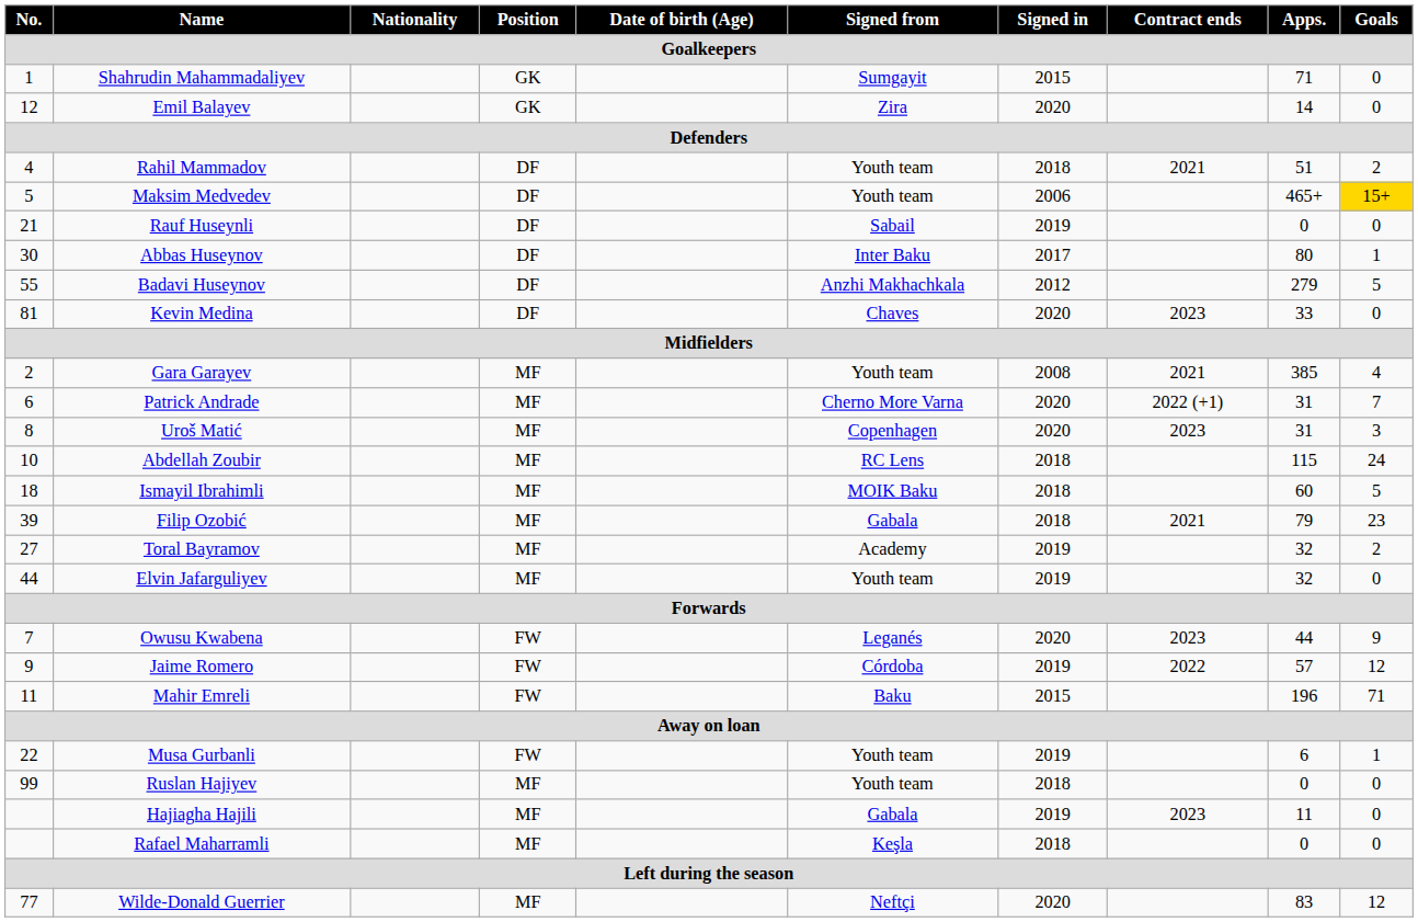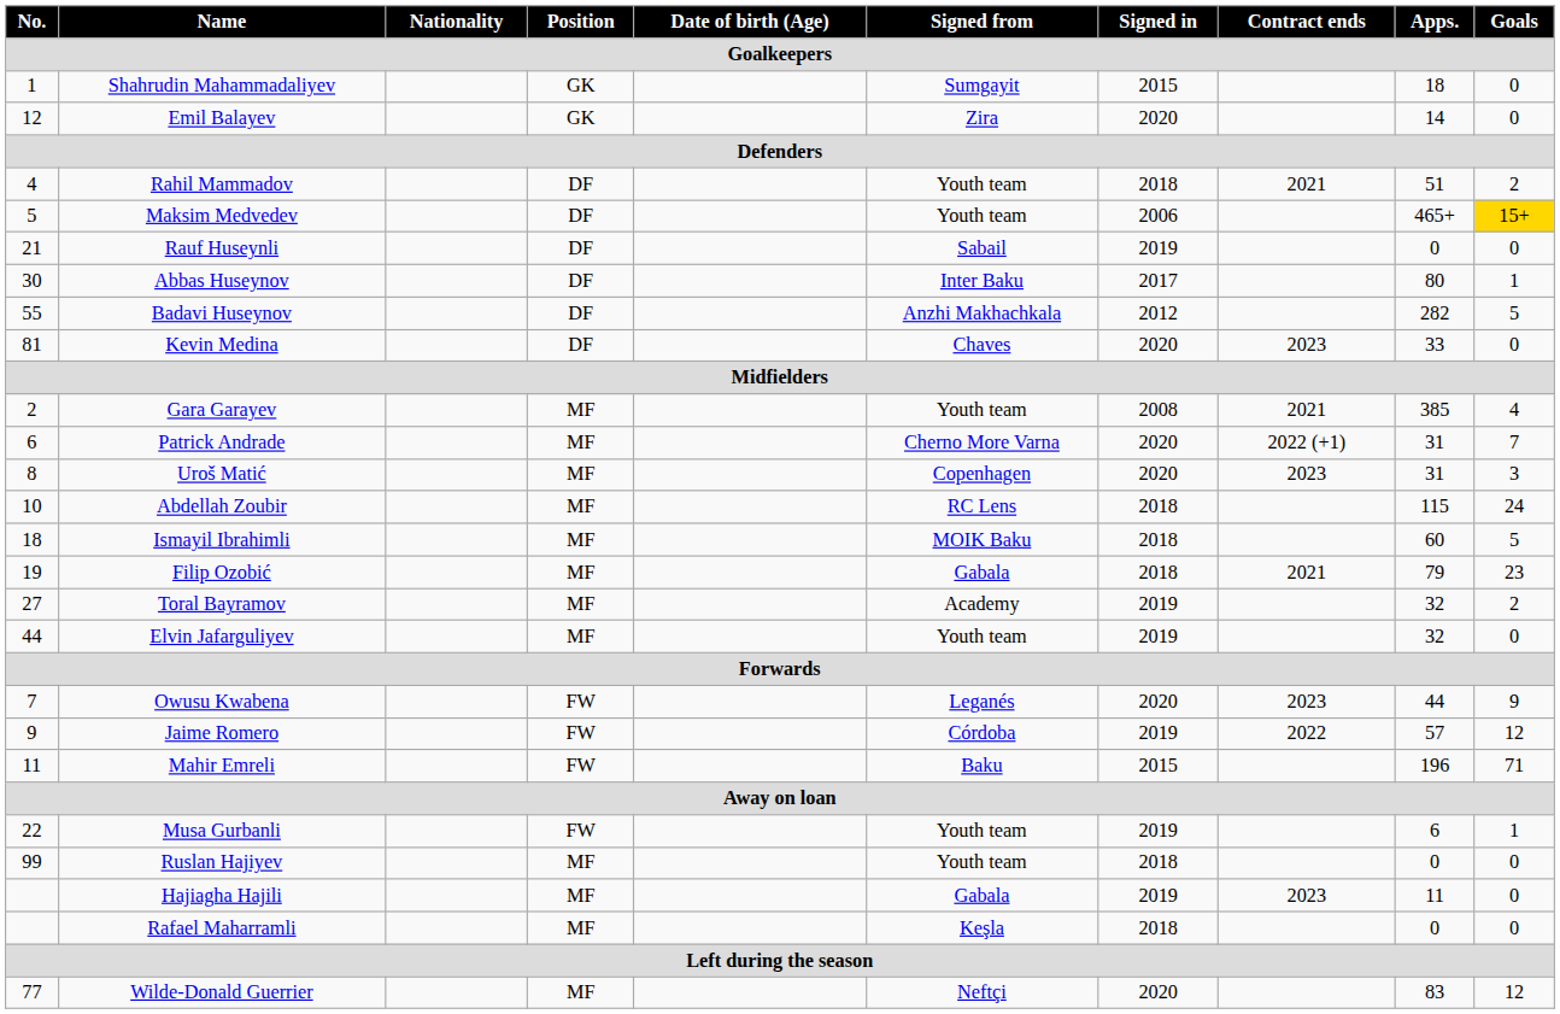 <table class="wikitable"  style="text-align:center; font-size:90%; width:90%;">
 <tr>
 <th style="background:#000000; color:#fff; text-align:center;">No.</th>
 <th style="background:#000000; color:#fff; text-align:center;">Name</th>
 <th style="background:#000000; color:#fff; text-align:center;">Nationality</th>
 <th style="background:#000000; color:#fff; text-align:center;">Position</th>
 <th style="background:#000000; color:#fff; text-align:center;">Date of birth (Age)</th>
 <th style="background:#000000; color:#fff; text-align:center;">Signed from</th>
 <th style="background:#000000; color:#fff; text-align:center;">Signed in</th>
 <th style="background:#000000; color:#fff; text-align:center;">Contract ends</th>
 <th style="background:#000000; color:#fff; text-align:center;">Apps.</th>
 <th style="background:#000000; color:#fff; text-align:center;">Goals</th>
 </tr>
 <tr>
 <th colspan="11"  style="background:#dcdcdc; text-align:center;">Goalkeepers</th>
 </tr>
 <tr>
 <td>1</td>
 <td><a href='#'>Shahrudin Mahammadaliyev</a></td>
 <td></td>
 <td>GK</td>
 <td></td>
 <td><a href='#'>Sumgayit</a></td>
 <td>2015</td>
 <td></td>
-<td>71</td>
+<td>18</td>
 <td>0</td>
 </tr>
 <tr>
 <td>12</td>
 <td><a href='#'>Emil Balayev</a></td>
 <td></td>
 <td>GK</td>
 <td></td>
 <td><a href='#'>Zira</a></td>
 <td>2020</td>
 <td></td>
 <td>14</td>
 <td>0</td>
 </tr>
 <tr>
 <th colspan="11"  style="background:#dcdcdc; text-align:center;">Defenders</th>
 </tr>
 <tr>
 <td>4</td>
 <td><a href='#'>Rahil Mammadov</a></td>
 <td></td>
 <td>DF</td>
 <td></td>
 <td>Youth team</td>
 <td>2018</td>
 <td>2021</td>
 <td>51</td>
 <td>2</td>
 </tr>
 <tr>
 <td>5</td>
 <td><a href='#'>Maksim Medvedev</a></td>
 <td></td>
 <td>DF</td>
 <td></td>
 <td>Youth team</td>
 <td>2006</td>
 <td></td>
 <td>465+</td>
 <td style="background: gold;">15+</td>
 </tr>
 <tr>
 <td>21</td>
 <td><a href='#'>Rauf Huseynli</a></td>
 <td></td>
 <td>DF</td>
 <td></td>
 <td><a href='#'>Sabail</a></td>
 <td>2019</td>
 <td></td>
 <td>0</td>
 <td>0</td>
 </tr>
 <tr>
 <td>30</td>
 <td><a href='#'>Abbas Huseynov</a></td>
 <td></td>
 <td>DF</td>
 <td></td>
 <td><a href='#'>Inter Baku</a></td>
 <td>2017</td>
 <td></td>
 <td>80</td>
 <td>1</td>
 </tr>
 <tr>
 <td>55</td>
 <td><a href='#'>Badavi Huseynov</a></td>
 <td></td>
 <td>DF</td>
 <td></td>
 <td><a href='#'>Anzhi Makhachkala</a></td>
 <td>2012</td>
 <td></td>
-<td>279</td>
+<td>282</td>
 <td>5</td>
 </tr>
 <tr>
 <td>81</td>
 <td><a href='#'>Kevin Medina</a></td>
 <td></td>
 <td>DF</td>
 <td></td>
 <td><a href='#'>Chaves</a></td>
 <td>2020</td>
 <td>2023</td>
 <td>33</td>
 <td>0</td>
 </tr>
 <tr>
 <th colspan="11"  style="background:#dcdcdc; text-align:center;">Midfielders</th>
 </tr>
 <tr>
 <td>2</td>
 <td><a href='#'>Gara Garayev</a></td>
 <td></td>
 <td>MF</td>
 <td></td>
 <td>Youth team</td>
 <td>2008</td>
 <td>2021</td>
 <td>385</td>
 <td>4</td>
 </tr>
 <tr>
 <td>6</td>
 <td><a href='#'>Patrick Andrade</a></td>
 <td></td>
 <td>MF</td>
 <td></td>
 <td><a href='#'>Cherno More Varna</a></td>
 <td>2020</td>
 <td>2022 (+1)</td>
 <td>31</td>
 <td>7</td>
 </tr>
 <tr>
 <td>8</td>
 <td><a href='#'>Uroš Matić</a></td>
 <td></td>
 <td>MF</td>
 <td></td>
 <td><a href='#'>Copenhagen</a></td>
 <td>2020</td>
 <td>2023</td>
 <td>31</td>
 <td>3</td>
 </tr>
 <tr>
 <td>10</td>
 <td><a href='#'>Abdellah Zoubir</a></td>
 <td></td>
 <td>MF</td>
 <td></td>
 <td><a href='#'>RC Lens</a></td>
 <td>2018</td>
 <td></td>
 <td>115</td>
 <td>24</td>
 </tr>
 <tr>
 <td>18</td>
 <td><a href='#'>Ismayil Ibrahimli</a></td>
 <td></td>
 <td>MF</td>
 <td></td>
 <td><a href='#'>MOIK Baku</a></td>
 <td>2018</td>
 <td></td>
 <td>60</td>
 <td>5</td>
 </tr>
 <tr>
-<td>39</td>
+<td>19</td>
 <td><a href='#'>Filip Ozobić</a></td>
 <td></td>
 <td>MF</td>
 <td></td>
 <td><a href='#'>Gabala</a></td>
 <td>2018</td>
 <td>2021</td>
 <td>79</td>
 <td>23</td>
 </tr>
 <tr>
 <td>27</td>
 <td><a href='#'>Toral Bayramov</a></td>
 <td></td>
 <td>MF</td>
 <td></td>
 <td>Academy</td>
 <td>2019</td>
 <td></td>
 <td>32</td>
 <td>2</td>
 </tr>
 <tr>
 <td>44</td>
 <td><a href='#'>Elvin Jafarguliyev</a></td>
 <td></td>
 <td>MF</td>
 <td></td>
 <td>Youth team</td>
 <td>2019</td>
 <td></td>
 <td>32</td>
 <td>0</td>
 </tr>
 <tr>
 <th colspan="11"  style="background:#dcdcdc; text-align:center;">Forwards</th>
 </tr>
 <tr>
 <td>7</td>
 <td><a href='#'>Owusu Kwabena</a></td>
 <td></td>
 <td>FW</td>
 <td></td>
 <td><a href='#'>Leganés</a></td>
 <td>2020</td>
 <td>2023</td>
 <td>44</td>
 <td>9</td>
 </tr>
 <tr>
 <td>9</td>
 <td><a href='#'>Jaime Romero</a></td>
 <td></td>
 <td>FW</td>
 <td></td>
 <td><a href='#'>Córdoba</a></td>
 <td>2019</td>
 <td>2022</td>
 <td>57</td>
 <td>12</td>
 </tr>
 <tr>
 <td>11</td>
 <td><a href='#'>Mahir Emreli</a></td>
 <td></td>
 <td>FW</td>
 <td></td>
 <td><a href='#'>Baku</a></td>
 <td>2015</td>
 <td></td>
 <td>196</td>
 <td>71</td>
 </tr>
 <tr>
 <th colspan="11"  style="background:#dcdcdc; text-align:center;">Away on loan</th>
 </tr>
 <tr>
 <td>22</td>
 <td><a href='#'>Musa Gurbanli</a></td>
 <td></td>
 <td>FW</td>
 <td></td>
 <td>Youth team</td>
 <td>2019</td>
 <td></td>
 <td>6</td>
 <td>1</td>
 </tr>
 <tr>
 <td>99</td>
 <td><a href='#'>Ruslan Hajiyev</a></td>
 <td></td>
 <td>MF</td>
 <td></td>
 <td>Youth team</td>
 <td>2018</td>
 <td></td>
 <td>0</td>
 <td>0</td>
 </tr>
 <tr>
 <td></td>
 <td><a href='#'>Hajiagha Hajili</a></td>
 <td></td>
 <td>MF</td>
 <td></td>
 <td><a href='#'>Gabala</a></td>
 <td>2019</td>
 <td>2023</td>
 <td>11</td>
 <td>0</td>
 </tr>
 <tr>
 <td></td>
 <td><a href='#'>Rafael Maharramli</a></td>
 <td></td>
 <td>MF</td>
 <td></td>
 <td><a href='#'>Keşla</a></td>
 <td>2018</td>
 <td></td>
 <td>0</td>
 <td>0</td>
 </tr>
 <tr>
 <th colspan="11"  style="background:#dcdcdc; text-align:center;">Left during the season</th>
 </tr>
 <tr>
 <td>77</td>
 <td><a href='#'>Wilde-Donald Guerrier</a></td>
 <td></td>
 <td>MF</td>
 <td></td>
 <td><a href='#'>Neftçi</a></td>
 <td>2020</td>
 <td></td>
 <td>83</td>
 <td>12</td>
 </tr>
 </table>
